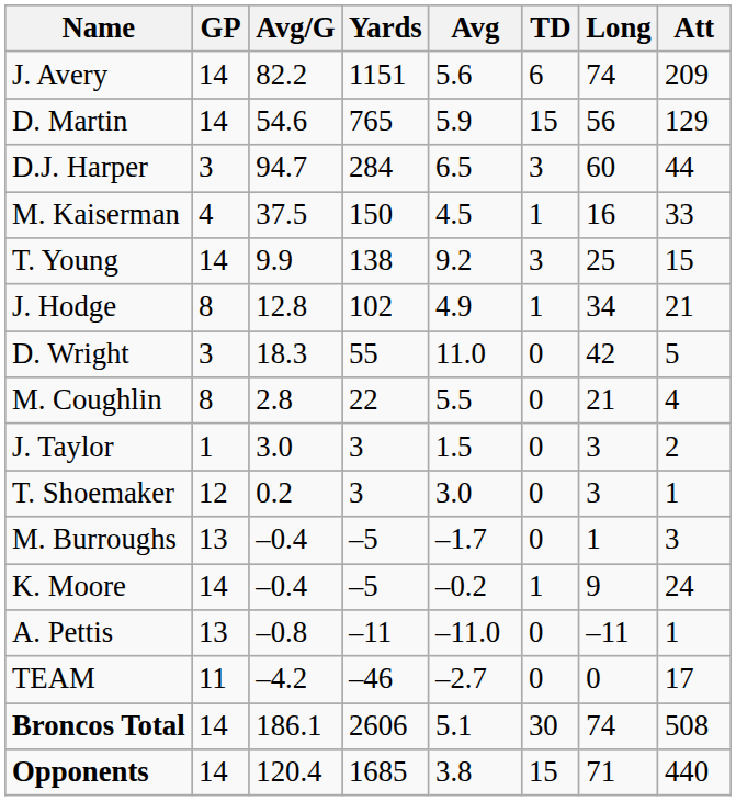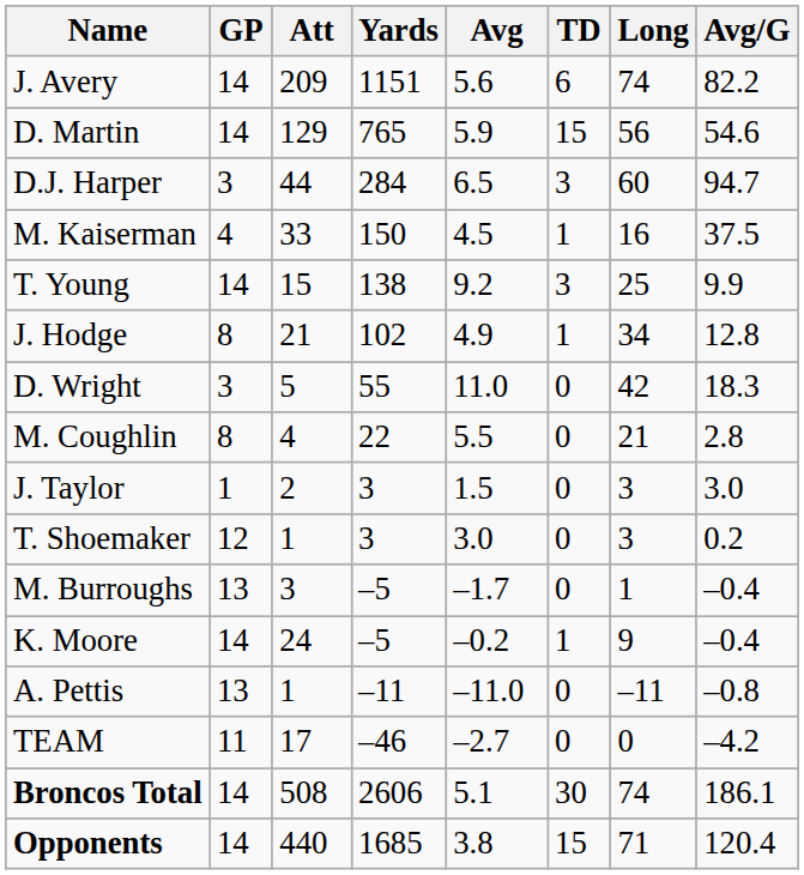 <table class="wikitable" style="white-space:nowrap;">
 <tr>
 <th>Name</th>
 <th>GP</th>
-<th>Avg/G</th>
+<th>Att</th>
 <th>Yards</th>
 <th>Avg</th>
 <th>TD</th>
 <th>Long</th>
-<th>Att</th>
+<th>Avg/G</th>
 </tr>
 <tr>
 <td>J. Avery</td>
 <td>14  </td>
-<td>82.2</td>
+<td>209  </td>
 <td>1151  </td>
 <td>5.6  </td>
 <td>6  </td>
 <td>74  </td>
-<td>209  </td>
+<td>82.2</td>
 </tr>
 <tr>
 <td>D. Martin</td>
 <td>14  </td>
-<td>54.6</td>
+<td>129  </td>
 <td>765  </td>
 <td>5.9  </td>
 <td>15  </td>
 <td>56  </td>
-<td>129  </td>
+<td>54.6</td>
 </tr>
 <tr>
 <td>D.J. Harper</td>
 <td>3  </td>
-<td>94.7</td>
+<td>44  </td>
 <td>284  </td>
 <td>6.5  </td>
 <td>3  </td>
 <td>60  </td>
-<td>44  </td>
+<td>94.7</td>
 </tr>
 <tr>
 <td>M. Kaiserman</td>
 <td>4  </td>
-<td>37.5</td>
+<td>33  </td>
 <td>150  </td>
 <td>4.5  </td>
 <td>1  </td>
 <td>16  </td>
-<td>33  </td>
+<td>37.5</td>
 </tr>
 <tr>
 <td>T. Young</td>
 <td>14  </td>
-<td>9.9</td>
+<td>15  </td>
 <td>138  </td>
 <td>9.2  </td>
 <td>3  </td>
 <td>25  </td>
-<td>15  </td>
+<td>9.9</td>
 </tr>
 <tr>
 <td>J. Hodge</td>
 <td>8  </td>
-<td>12.8</td>
+<td>21  </td>
 <td>102  </td>
 <td>4.9  </td>
 <td>1  </td>
 <td>34  </td>
-<td>21  </td>
+<td>12.8</td>
 </tr>
 <tr>
 <td>D. Wright</td>
 <td>3   </td>
-<td>18.3</td>
+<td>5  </td>
 <td>55  </td>
 <td>11.0  </td>
 <td>0  </td>
 <td>42  </td>
-<td>5  </td>
+<td>18.3</td>
 </tr>
 <tr>
 <td>M. Coughlin</td>
 <td>8   </td>
-<td>2.8</td>
+<td>4  </td>
 <td>22  </td>
 <td>5.5  </td>
 <td>0  </td>
 <td>21  </td>
-<td>4  </td>
+<td>2.8</td>
 </tr>
 <tr>
 <td>J. Taylor</td>
 <td>1   </td>
-<td>3.0</td>
+<td>2  </td>
 <td>3  </td>
 <td>1.5  </td>
 <td>0  </td>
 <td>3  </td>
-<td>2  </td>
+<td>3.0</td>
 </tr>
 <tr>
 <td>T. Shoemaker</td>
 <td>12  </td>
-<td>0.2</td>
+<td>1  </td>
 <td>3  </td>
 <td>3.0  </td>
 <td>0  </td>
 <td>3  </td>
-<td>1  </td>
+<td>0.2</td>
 </tr>
 <tr>
 <td>M. Burroughs</td>
 <td>13  </td>
-<td>–0.4</td>
+<td>3  </td>
 <td>–5  </td>
 <td>–1.7  </td>
 <td>0  </td>
 <td>1  </td>
-<td>3  </td>
+<td>–0.4</td>
 </tr>
 <tr>
 <td>K. Moore</td>
 <td>14  </td>
-<td>–0.4</td>
+<td>24  </td>
 <td>–5  </td>
 <td>–0.2  </td>
 <td>1  </td>
 <td>9  </td>
-<td>24  </td>
+<td>–0.4</td>
 </tr>
 <tr>
 <td>A. Pettis</td>
 <td>13  </td>
-<td>–0.8</td>
+<td>1  </td>
 <td>–11  </td>
 <td>–11.0  </td>
 <td>0  </td>
 <td>–11  </td>
-<td>1  </td>
+<td>–0.8</td>
 </tr>
 <tr>
 <td>TEAM</td>
 <td>11  </td>
-<td>–4.2</td>
+<td>17  </td>
 <td>–46  </td>
 <td>–2.7  </td>
 <td>0  </td>
 <td>0  </td>
-<td>17  </td>
+<td>–4.2</td>
 </tr>
 <tr>
 <td><strong>Broncos Total</strong></td>
 <td>14  </td>
-<td>186.1</td>
+<td>508  </td>
 <td>2606  </td>
 <td>5.1  </td>
 <td>30  </td>
 <td>74  </td>
-<td>508  </td>
+<td>186.1</td>
 </tr>
 <tr>
 <td><strong>Opponents</strong></td>
 <td>14  </td>
-<td>120.4</td>
+<td>440  </td>
 <td>1685  </td>
 <td>3.8  </td>
 <td>15  </td>
 <td>71  </td>
-<td>440  </td>
+<td>120.4</td>
 </tr>
 </table>
